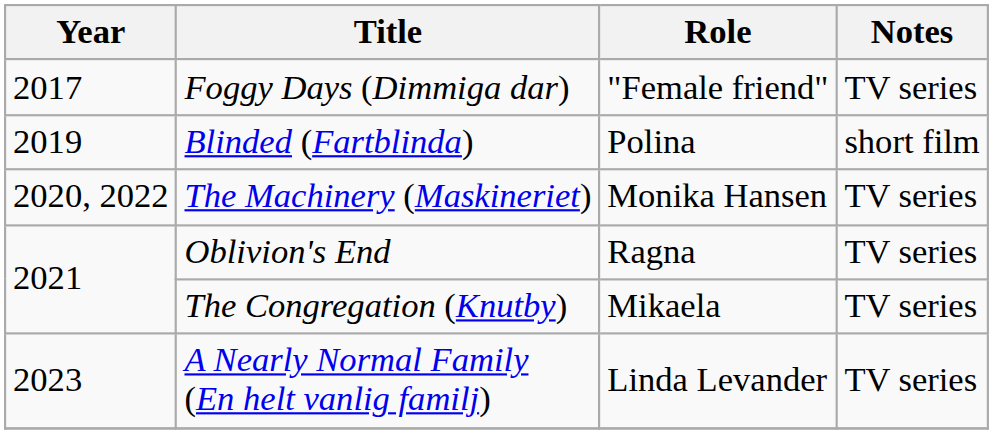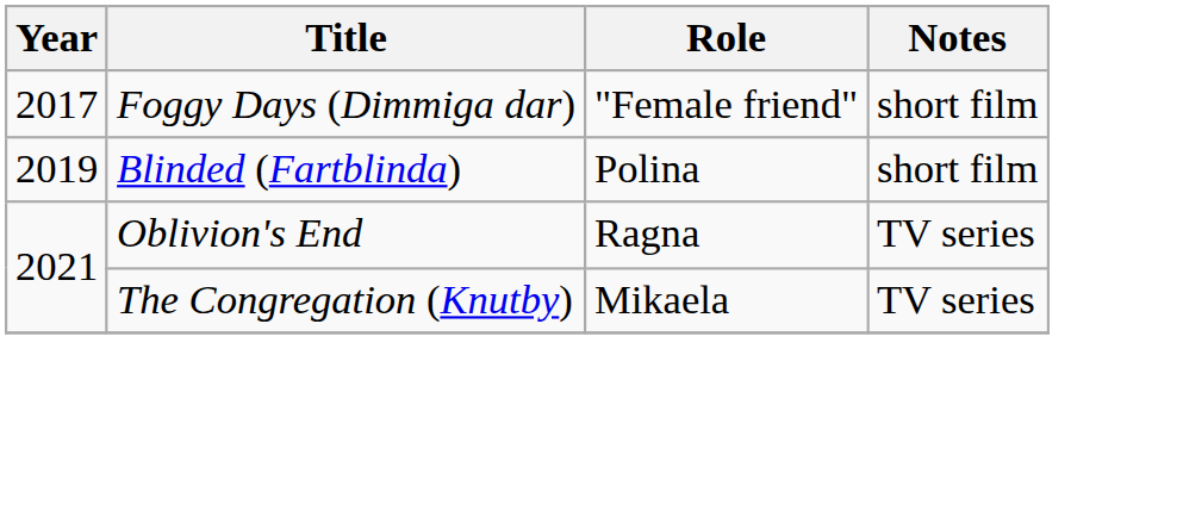 <table class="wikitable">
 <tr>
 <th>Year</th>
 <th>Title</th>
 <th>Role</th>
 <th>Notes</th>
 </tr>
 <tr>
 <td>2017</td>
 <td><em>Foggy Days</em> (<em>Dimmiga dar</em>)</td>
 <td>"Female friend"</td>
-<td>TV series</td>
+<td>short film</td>
 </tr>
 <tr>
 <td>2019</td>
 <td><em><a href='#'>Blinded</a></em> (<em><a href='#'>Fartblinda</a></em>)</td>
 <td>Polina</td>
 <td>short film</td>
-</tr>
-<tr>
-<td>2020, 2022</td>
-<td><em><a href='#'>The Machinery</a></em> (<em><a href='#'>Maskineriet</a></em>)</td>
-<td>Monika Hansen</td>
-<td>TV series</td>
 </tr>
 <tr>
 <td rowspan="2">2021</td>
 <td><em>Oblivion's End</em></td>
 <td>Ragna</td>
 <td>TV series</td>
 </tr>
 <tr>
 <td><em>The Congregation</em> (<em><a href='#'>Knutby</a></em>)</td>
 <td>Mikaela</td>
 <td>TV series</td>
 </tr>
 <tr>
-<td>2023</td>
-<td><em><a href='#'>A Nearly Normal Family</a></em><br> (<em><a href='#'>En helt vanlig familj</a></em>)</td>
-<td>Linda Levander</td>
-<td>TV series</td>
-</tr>
-<tr>
 </tr>
 </table>
